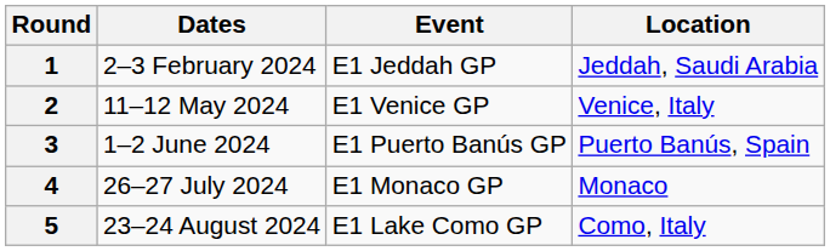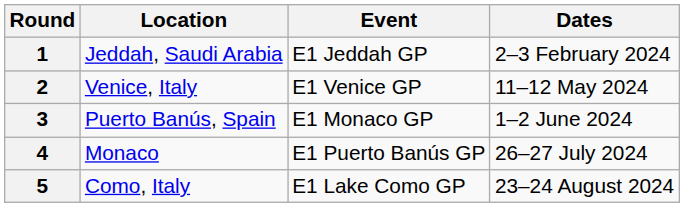 <table class="wikitable">
 <tr>
 <th>Round</th>
+<th>Location</th>
+<th>Event</th>
 <th>Dates</th>
-<th>Event</th>
-<th>Location</th>
 </tr>
 <tr>
 <th>1</th>
+<td> <a href='#'>Jeddah</a>, <a href='#'>Saudi Arabia</a></td>
+<td>E1 Jeddah GP</td>
 <td>2–3 February 2024</td>
-<td>E1 Jeddah GP</td>
-<td> <a href='#'>Jeddah</a>, <a href='#'>Saudi Arabia</a></td>
 </tr>
 <tr>
 <th>2</th>
+<td> <a href='#'>Venice</a>, <a href='#'>Italy</a></td>
+<td>E1 Venice GP</td>
 <td>11–12 May 2024</td>
-<td>E1 Venice GP</td>
-<td> <a href='#'>Venice</a>, <a href='#'>Italy</a></td>
 </tr>
 <tr>
 <th>3</th>
+<td nowrap=""> <a href='#'>Puerto Banús</a>, <a href='#'>Spain</a></td>
+<td>E1 Monaco GP</td>
 <td>1–2 June 2024</td>
-<td>E1 Puerto Banús GP</td>
-<td nowrap=""> <a href='#'>Puerto Banús</a>, <a href='#'>Spain</a></td>
 </tr>
 <tr>
 <th>4</th>
+<td> <a href='#'>Monaco</a></td>
+<td>E1 Puerto Banús GP</td>
 <td>26–27 July 2024</td>
-<td>E1 Monaco GP</td>
-<td> <a href='#'>Monaco</a></td>
 </tr>
 <tr>
 <th>5</th>
+<td> <a href='#'>Como</a>, <a href='#'>Italy</a></td>
+<td nowrap="">E1 Lake Como GP</td>
 <td>23–24 August 2024</td>
-<td nowrap="">E1 Lake Como GP</td>
-<td> <a href='#'>Como</a>, <a href='#'>Italy</a></td>
 </tr>
 </table>
